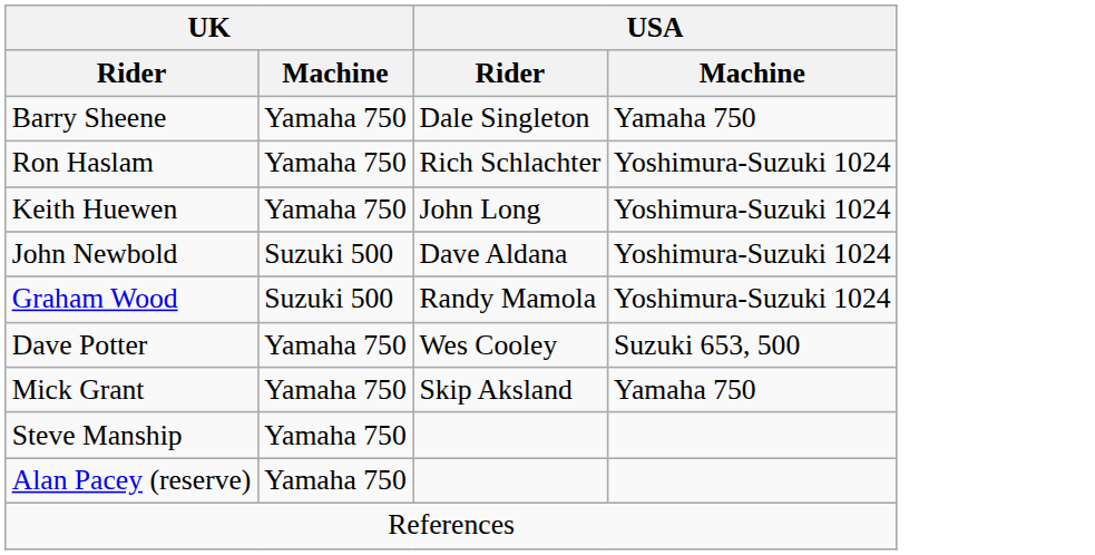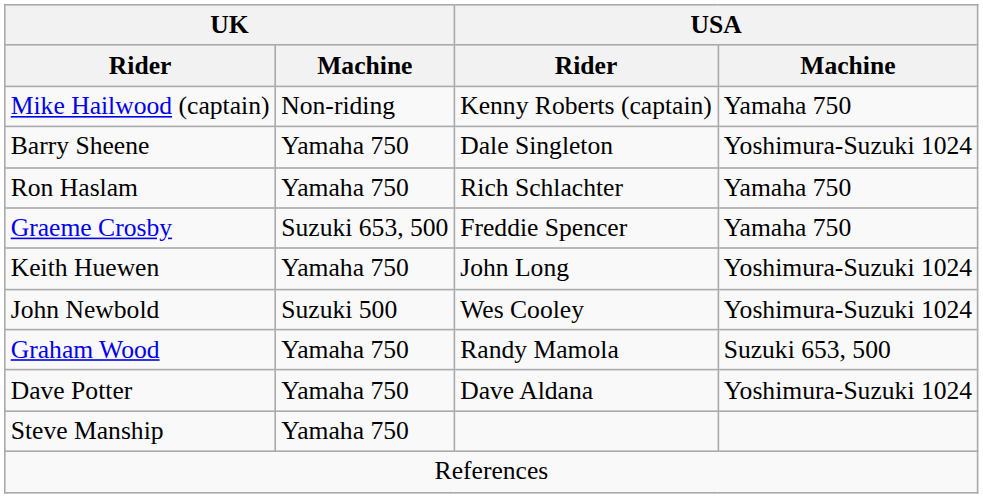 <table class="wikitable">
 <tr>
 <th colspan=2>UK</th>
 <th colspan=2>USA</th>
 </tr>
 <tr>
 <th>Rider</th>
 <th>Machine</th>
 <th>Rider</th>
 <th>Machine</th>
 </tr>
 <tr>
+<td><a href='#'>Mike Hailwood</a> (captain)</td>
+<td>Non-riding</td>
+<td>Kenny Roberts (captain)</td>
+<td>Yamaha 750</td>
+</tr>
+<tr>
 <td>Barry Sheene</td>
 <td>Yamaha 750</td>
 <td>Dale Singleton</td>
-<td>Yamaha 750</td>
+<td>Yoshimura-Suzuki 1024</td>
 </tr>
 <tr>
 <td>Ron Haslam</td>
 <td>Yamaha 750</td>
 <td>Rich Schlachter</td>
-<td>Yoshimura-Suzuki 1024</td>
+<td>Yamaha 750</td>
+</tr>
+<tr>
+<td><a href='#'>Graeme Crosby</a> </td>
+<td>Suzuki 653, 500</td>
+<td>Freddie Spencer</td>
+<td>Yamaha 750</td>
 </tr>
 <tr>
 <td>Keith Huewen</td>
 <td>Yamaha 750</td>
 <td>John Long</td>
 <td>Yoshimura-Suzuki 1024</td>
 </tr>
 <tr>
 <td>John Newbold</td>
 <td>Suzuki 500</td>
-<td>Dave Aldana</td>
+<td>Wes Cooley</td>
 <td>Yoshimura-Suzuki 1024</td>
 </tr>
 <tr>
 <td><a href='#'>Graham Wood</a></td>
-<td>Suzuki 500</td>
+<td>Yamaha 750</td>
 <td>Randy Mamola</td>
-<td>Yoshimura-Suzuki 1024</td>
+<td>Suzuki 653, 500</td>
 </tr>
 <tr>
 <td>Dave Potter</td>
 <td>Yamaha 750</td>
-<td>Wes Cooley</td>
-<td>Suzuki 653, 500</td>
-</tr>
-<tr>
-<td>Mick Grant</td>
-<td>Yamaha 750</td>
-<td>Skip Aksland</td>
-<td>Yamaha 750</td>
+<td>Dave Aldana</td>
+<td>Yoshimura-Suzuki 1024</td>
 </tr>
 <tr>
 <td>Steve Manship</td>
 <td>Yamaha 750</td>
 <td></td>
 <td></td>
 </tr>
 <tr>
-<td><a href='#'>Alan Pacey</a> (reserve)</td>
-<td>Yamaha 750</td>
-<td></td>
-<td></td>
-</tr>
-<tr>
 <td colspan=4 align="center">References</td>
 </tr>
 </table>
